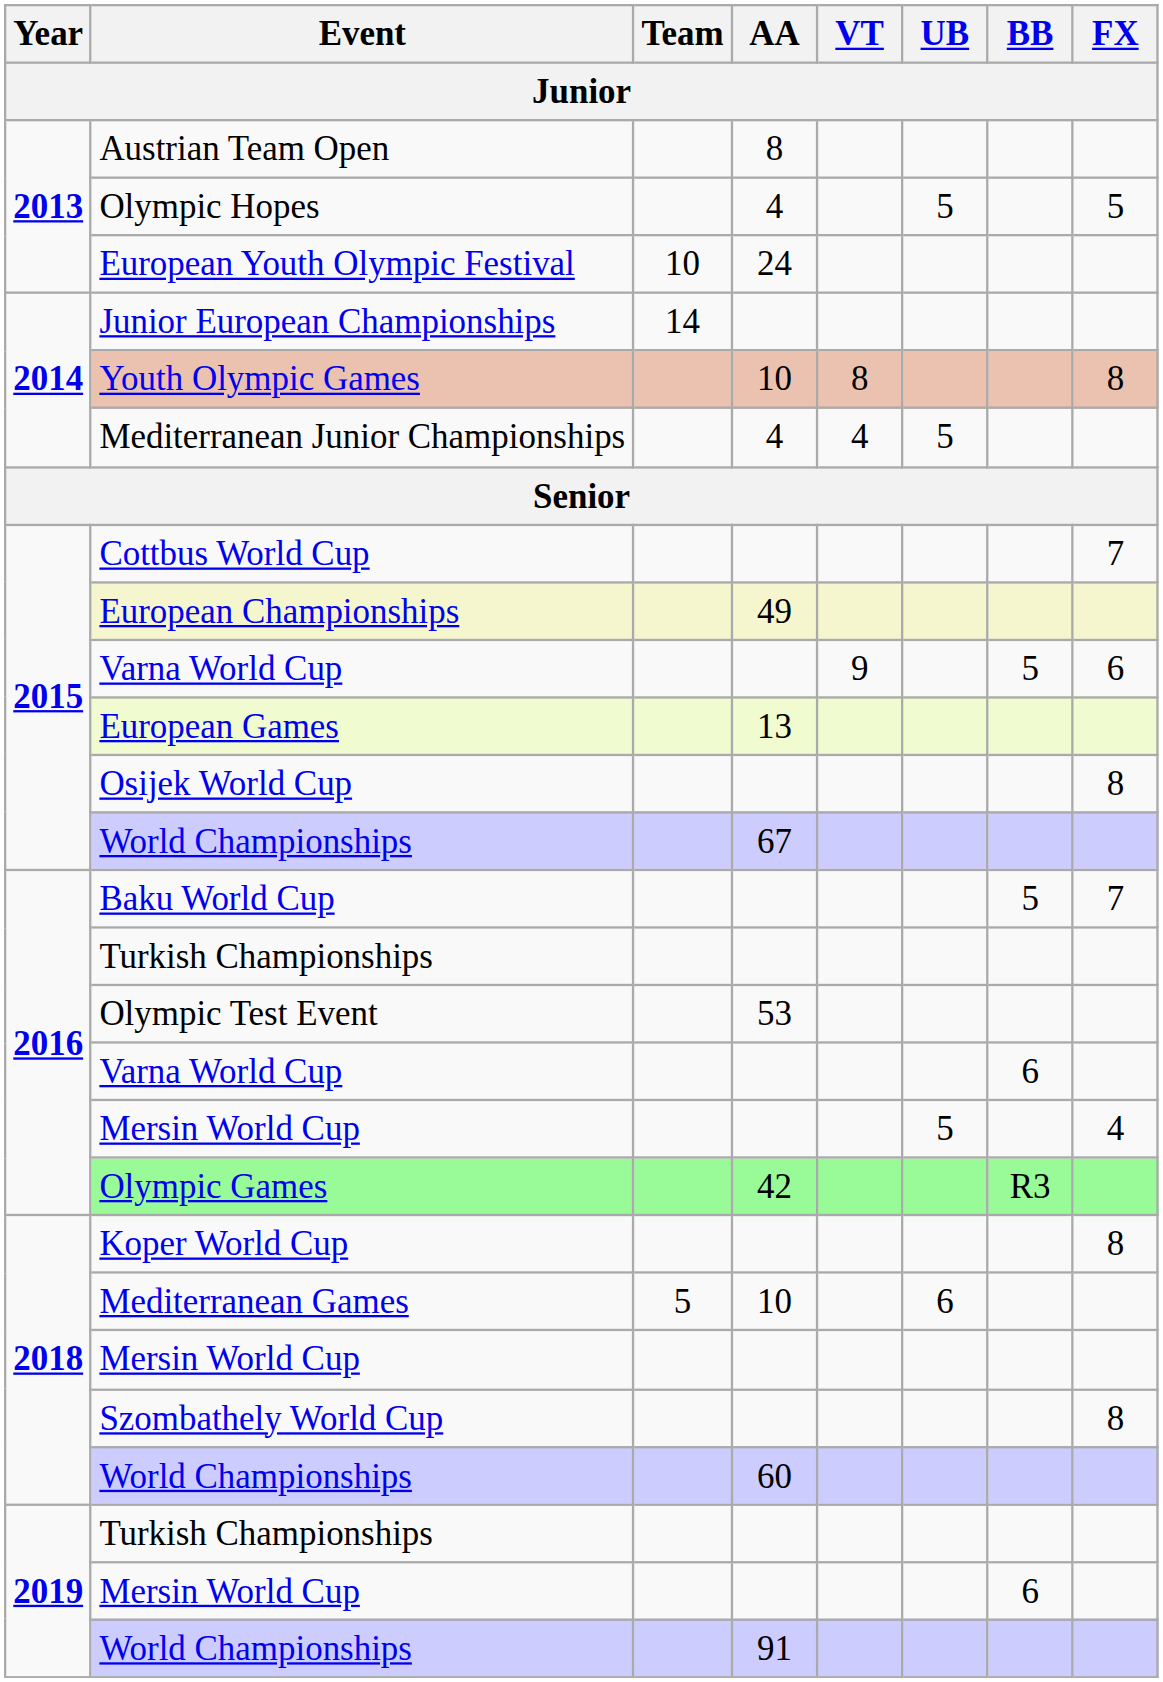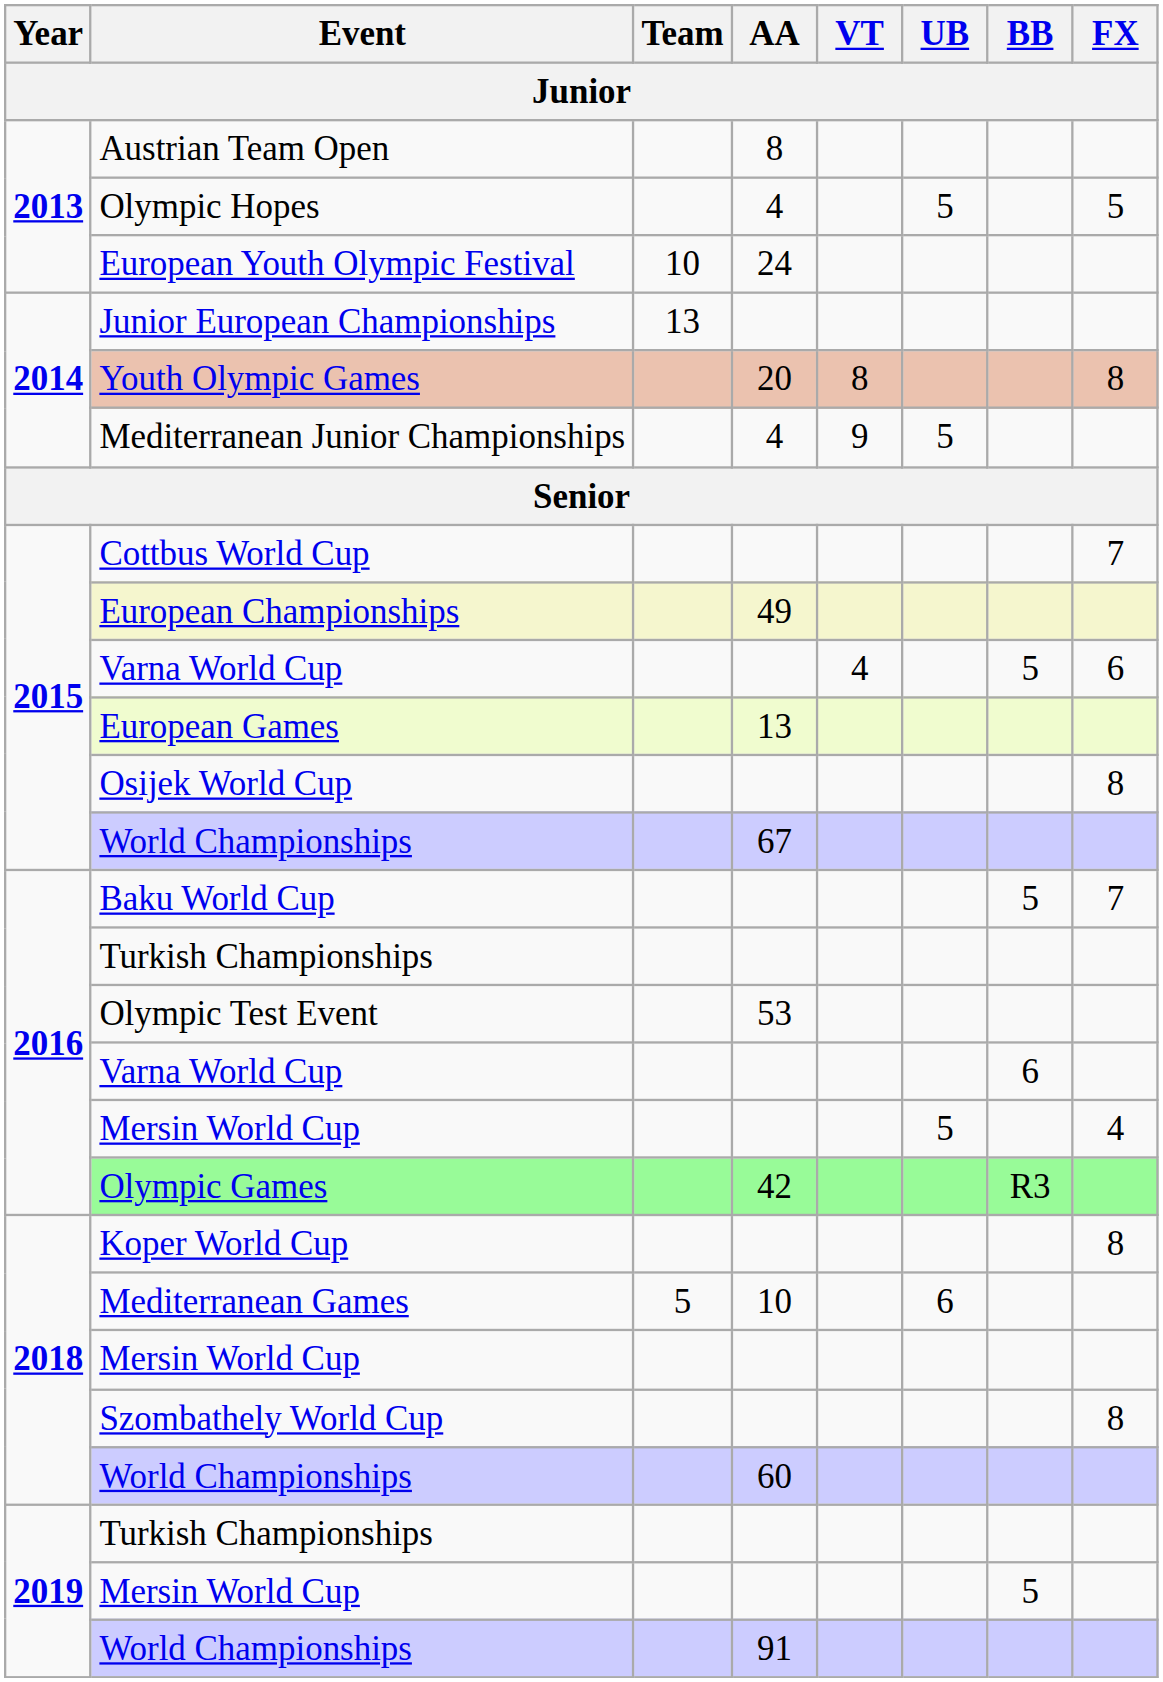 <table class="wikitable" style="text-align:center; font-size:95%;">
 <tr>
 <th align="center">Year</th>
 <th align="center">Event</th>
 <th style="width:30px;">Team</th>
 <th style="width:30px;">AA</th>
 <th style="width:30px;"><a href='#'>VT</a></th>
 <th style="width:30px;"><a href='#'>UB</a></th>
 <th style="width:30px;"><a href='#'>BB</a></th>
 <th style="width:30px;"><a href='#'>FX</a></th>
 </tr>
 <tr>
 <th colspan="8">Junior</th>
 </tr>
 <tr>
 <td rowspan="3"><strong><a href='#'>2013</a></strong></td>
 <td align=left>Austrian Team Open</td>
 <td></td>
 <td>8</td>
 <td></td>
 <td></td>
 <td></td>
 <td></td>
 </tr>
 <tr>
 <td align=left>Olympic Hopes</td>
 <td></td>
 <td>4</td>
 <td></td>
 <td>5</td>
 <td></td>
 <td>5</td>
 </tr>
 <tr>
 <td align=left><a href='#'>European Youth Olympic Festival</a></td>
 <td>10</td>
 <td>24</td>
 <td></td>
 <td></td>
 <td></td>
 <td></td>
 </tr>
 <tr>
 <td rowspan="3"><strong><a href='#'>2014</a></strong></td>
 <td align=left><a href='#'>Junior European Championships</a></td>
-<td>14</td>
+<td>13</td>
 <td></td>
 <td></td>
 <td></td>
 <td></td>
 <td></td>
 </tr>
 <tr bgcolor=#EBC2AF>
 <td align=left><a href='#'>Youth Olympic Games</a></td>
 <td></td>
-<td>10</td>
+<td>20</td>
 <td>8</td>
 <td></td>
 <td></td>
 <td>8</td>
 </tr>
 <tr>
 <td align=left>Mediterranean Junior Championships</td>
 <td></td>
 <td>4</td>
-<td>4</td>
+<td>9</td>
 <td>5</td>
 <td></td>
 <td></td>
 </tr>
 <tr>
 <th colspan="8">Senior</th>
 </tr>
 <tr>
 <td rowspan="6"><strong><a href='#'>2015</a></strong></td>
 <td align=left><a href='#'>Cottbus World Cup</a></td>
 <td></td>
 <td></td>
 <td></td>
 <td></td>
 <td></td>
 <td>7</td>
 </tr>
 <tr bgcolor="#f5f6ce">
 <td align=left><a href='#'>European Championships</a></td>
 <td></td>
 <td>49</td>
 <td></td>
 <td></td>
 <td></td>
 <td></td>
 </tr>
 <tr>
 <td align=left><a href='#'>Varna World Cup</a></td>
 <td></td>
 <td></td>
-<td>9</td>
+<td>4</td>
 <td></td>
 <td>5</td>
 <td>6</td>
 </tr>
 <tr bgcolor=#f0fccf>
 <td align=left><a href='#'>European Games</a></td>
 <td></td>
 <td>13</td>
 <td></td>
 <td></td>
 <td></td>
 <td></td>
 </tr>
 <tr>
 <td align=left><a href='#'>Osijek World Cup</a></td>
 <td></td>
 <td></td>
 <td></td>
 <td></td>
 <td></td>
 <td>8</td>
 </tr>
 <tr style="background:#ccf;">
 <td align=left><a href='#'>World Championships</a></td>
 <td></td>
 <td>67</td>
 <td></td>
 <td></td>
 <td></td>
 <td></td>
 </tr>
 <tr>
 <td rowspan="6"><strong><a href='#'>2016</a></strong></td>
 <td align=left><a href='#'>Baku World Cup</a></td>
 <td></td>
 <td></td>
 <td></td>
 <td></td>
 <td>5</td>
 <td>7</td>
 </tr>
 <tr>
 <td align=left>Turkish Championships</td>
 <td></td>
 <td></td>
 <td></td>
 <td></td>
 <td></td>
 <td></td>
 </tr>
 <tr>
 <td align=left>Olympic Test Event</td>
 <td></td>
 <td>53</td>
 <td></td>
 <td></td>
 <td></td>
 <td></td>
 </tr>
 <tr>
 <td align=left><a href='#'>Varna World Cup</a></td>
 <td></td>
 <td></td>
 <td></td>
 <td></td>
 <td>6</td>
 <td></td>
 </tr>
 <tr>
 <td align=left><a href='#'>Mersin World Cup</a></td>
 <td></td>
 <td></td>
 <td></td>
 <td>5</td>
 <td></td>
 <td>4</td>
 </tr>
 <tr style="background:#98fb98;">
 <td align=left><a href='#'>Olympic Games</a></td>
 <td></td>
 <td>42</td>
 <td></td>
 <td></td>
 <td>R3</td>
 <td></td>
 </tr>
 <tr>
 <td rowspan="5"><strong><a href='#'>2018</a></strong></td>
 <td align=left><a href='#'>Koper World Cup</a></td>
 <td></td>
 <td></td>
 <td></td>
 <td></td>
 <td></td>
 <td>8</td>
 </tr>
 <tr>
 <td align=left><a href='#'>Mediterranean Games</a></td>
 <td>5</td>
 <td>10</td>
 <td></td>
 <td>6</td>
 <td></td>
 <td></td>
 </tr>
 <tr>
 <td align=left><a href='#'>Mersin World Cup</a></td>
 <td></td>
 <td></td>
 <td></td>
 <td></td>
 <td></td>
 <td></td>
 </tr>
 <tr>
 <td align=left><a href='#'>Szombathely World Cup</a></td>
 <td></td>
 <td></td>
 <td></td>
 <td></td>
 <td></td>
 <td>8</td>
 </tr>
 <tr style="background:#ccf;">
 <td align=left><a href='#'>World Championships</a></td>
 <td></td>
 <td>60</td>
 <td></td>
 <td></td>
 <td></td>
 <td></td>
 </tr>
 <tr>
 <td rowspan="3"><strong><a href='#'>2019</a></strong></td>
 <td align=left>Turkish Championships</td>
 <td></td>
 <td></td>
 <td></td>
 <td></td>
 <td></td>
 <td></td>
 </tr>
 <tr>
 <td align=left><a href='#'>Mersin World Cup</a></td>
 <td></td>
 <td></td>
 <td></td>
 <td></td>
-<td>6</td>
+<td>5</td>
 <td></td>
 </tr>
 <tr style="background:#ccf;">
 <td align=left><a href='#'>World Championships</a></td>
 <td></td>
 <td>91</td>
 <td></td>
 <td></td>
 <td></td>
 <td></td>
 </tr>
 </table>
